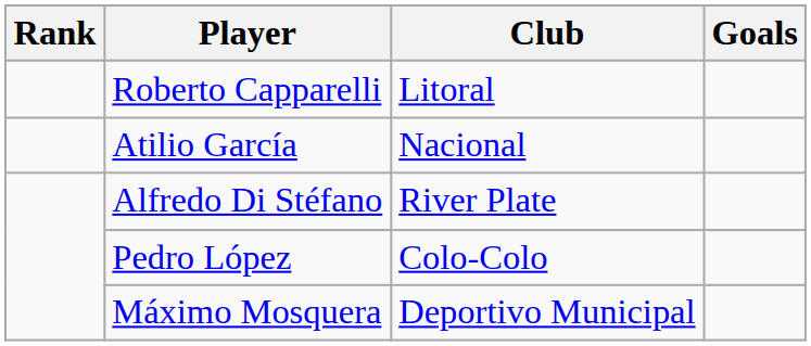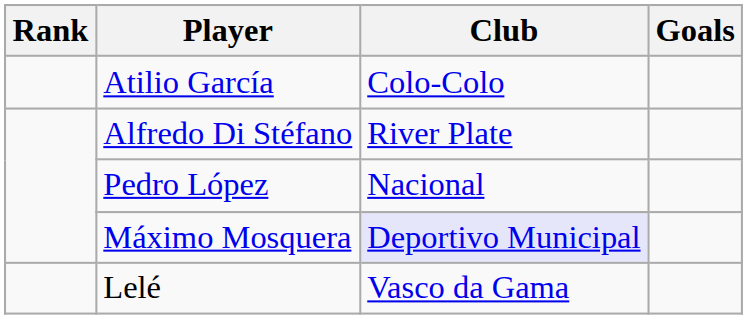 <table class="wikitable sortable">
 <tr>
 <th>Rank</th>
 <th>Player</th>
 <th>Club</th>
 <th>Goals</th>
 </tr>
 <tr>
 <td></td>
-<td> <a href='#'>Roberto Capparelli</a></td>
-<td> <a href='#'>Litoral</a></td>
-<td></td>
-</tr>
-<tr>
-<td></td>
 <td> <a href='#'>Atilio García</a></td>
-<td> <a href='#'>Nacional</a></td>
+<td> <a href='#'>Colo-Colo</a></td>
 <td></td>
 </tr>
 <tr>
 <td rowspan=3></td>
 <td> <a href='#'>Alfredo Di Stéfano</a></td>
 <td> <a href='#'>River Plate</a></td>
 <td></td>
 </tr>
 <tr>
 <td> <a href='#'>Pedro López</a></td>
-<td> <a href='#'>Colo-Colo</a></td>
+<td> <a href='#'>Nacional</a></td>
 <td></td>
 </tr>
 <tr>
 <td> <a href='#'>Máximo Mosquera</a></td>
-<td> <a href='#'>Deportivo Municipal</a></td>
+<td style="background: lavender;"> <a href='#'>Deportivo Municipal</a></td>
+<td></td>
+</tr>
+<tr>
+<td></td>
+<td> Lelé</td>
+<td> <a href='#'>Vasco da Gama</a></td>
 <td></td>
 </tr>
 </table>
